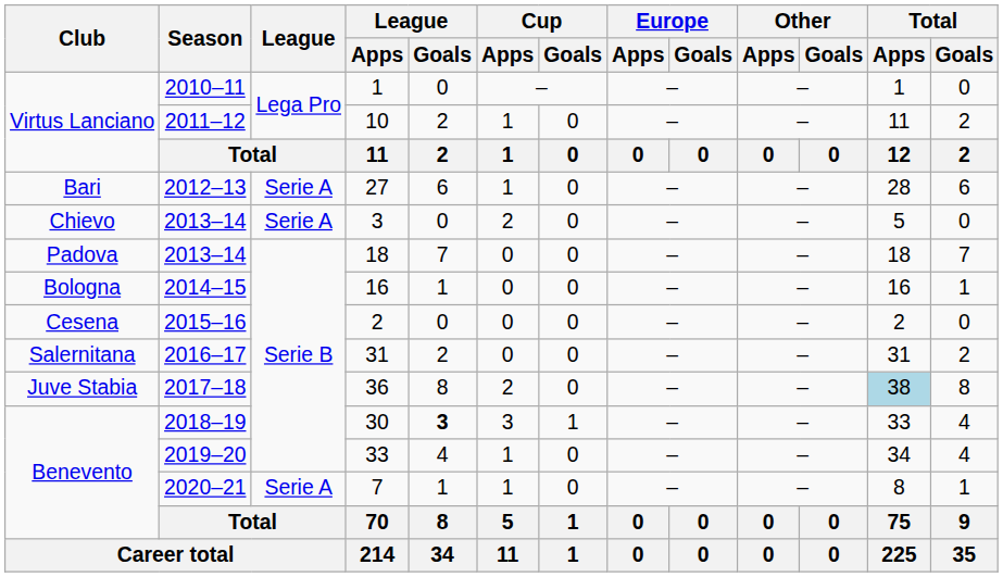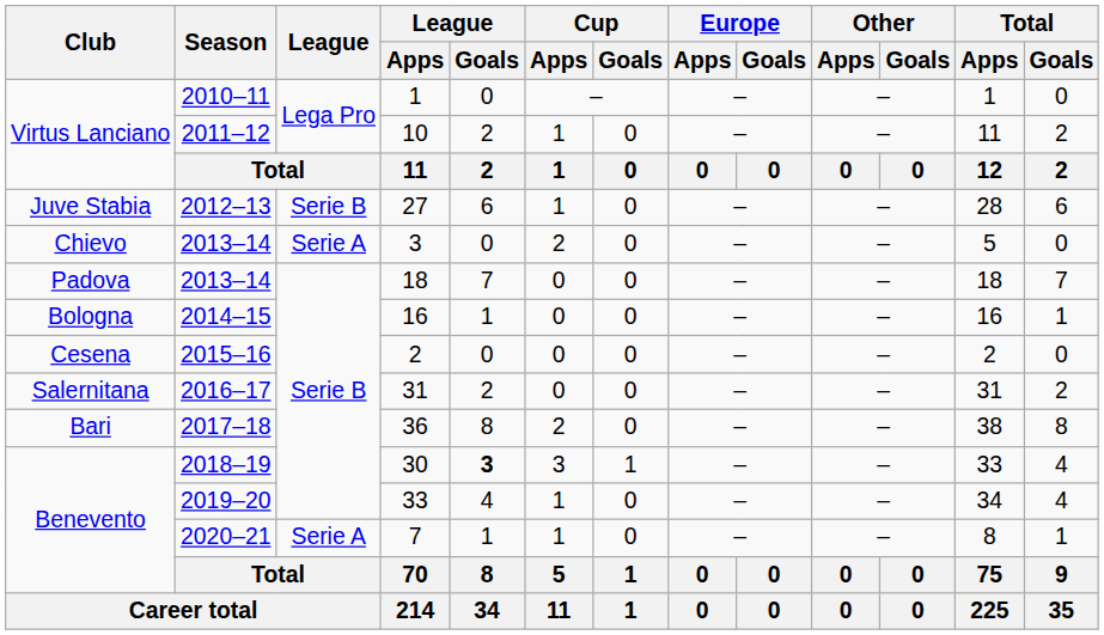 <table class="wikitable" style="text-align: center">
 <tr>
 <th rowspan="2">Club</th>
 <th rowspan="2">Season</th>
 <th rowspan="2">League</th>
 <th colspan="2">League</th>
 <th colspan="2">Cup</th>
 <th colspan="2"><a href='#'>Europe</a></th>
 <th colspan="2">Other</th>
 <th colspan="2">Total</th>
 </tr>
 <tr>
 <th>Apps</th>
 <th>Goals</th>
 <th>Apps</th>
 <th>Goals</th>
 <th>Apps</th>
 <th>Goals</th>
 <th>Apps</th>
 <th>Goals</th>
 <th>Apps</th>
 <th>Goals</th>
 </tr>
 <tr>
 <td rowspan="3"><a href='#'>Virtus Lanciano</a></td>
 <td><a href='#'>2010–11</a></td>
 <td rowspan="2"><a href='#'>Lega Pro</a></td>
 <td>1</td>
 <td>0</td>
 <td colspan="2">–</td>
 <td colspan="2">–</td>
 <td colspan="2">–</td>
 <td>1</td>
 <td>0</td>
 </tr>
 <tr>
 <td><a href='#'>2011–12</a></td>
 <td>10</td>
 <td>2</td>
 <td>1</td>
 <td>0</td>
 <td colspan="2">–</td>
 <td colspan="2">–</td>
 <td>11</td>
 <td>2</td>
 </tr>
 <tr>
 <th colspan="2">Total</th>
 <th>11</th>
 <th>2</th>
 <th>1</th>
 <th>0</th>
 <th>0</th>
 <th>0</th>
 <th>0</th>
 <th>0</th>
 <th>12</th>
 <th>2</th>
 </tr>
 <tr>
-<td><a href='#'>Bari</a></td>
+<td><a href='#'>Juve Stabia</a></td>
 <td><a href='#'>2012–13</a></td>
-<td><a href='#'>Serie A</a></td>
+<td><a href='#'>Serie B</a></td>
 <td>27</td>
 <td>6</td>
 <td>1</td>
 <td>0</td>
 <td colspan="2">–</td>
 <td colspan="2">–</td>
 <td>28</td>
 <td>6</td>
 </tr>
 <tr>
 <td><a href='#'>Chievo</a></td>
 <td><a href='#'>2013–14</a></td>
 <td><a href='#'>Serie A</a></td>
 <td>3</td>
 <td>0</td>
 <td>2</td>
 <td>0</td>
 <td colspan="2">–</td>
 <td colspan="2">–</td>
 <td>5</td>
 <td>0</td>
 </tr>
 <tr>
 <td><a href='#'>Padova</a></td>
 <td><a href='#'>2013–14</a></td>
 <td rowspan="7"><a href='#'>Serie B</a></td>
 <td>18</td>
 <td>7</td>
 <td>0</td>
 <td>0</td>
 <td colspan="2">–</td>
 <td colspan="2">–</td>
 <td>18</td>
 <td>7</td>
 </tr>
 <tr>
 <td><a href='#'>Bologna</a></td>
 <td><a href='#'>2014–15</a></td>
 <td>16</td>
 <td>1</td>
 <td>0</td>
 <td>0</td>
 <td colspan="2">–</td>
 <td colspan="2">–</td>
 <td>16</td>
 <td>1</td>
 </tr>
 <tr>
 <td><a href='#'>Cesena</a></td>
 <td><a href='#'>2015–16</a></td>
 <td>2</td>
 <td>0</td>
 <td>0</td>
 <td>0</td>
 <td colspan="2">–</td>
 <td colspan="2">–</td>
 <td>2</td>
 <td>0</td>
 </tr>
 <tr>
 <td><a href='#'>Salernitana</a></td>
 <td><a href='#'>2016–17</a></td>
 <td>31</td>
 <td>2</td>
 <td>0</td>
 <td>0</td>
 <td colspan="2">–</td>
 <td colspan="2">–</td>
 <td>31</td>
 <td>2</td>
 </tr>
 <tr>
-<td><a href='#'>Juve Stabia</a></td>
+<td><a href='#'>Bari</a></td>
 <td><a href='#'>2017–18</a></td>
 <td>36</td>
 <td>8</td>
 <td>2</td>
 <td>0</td>
 <td colspan="2">–</td>
 <td colspan="2">–</td>
-<td style="background: lightblue;">38</td>
+<td>38</td>
 <td>8</td>
 </tr>
 <tr>
 <td rowspan="4"><a href='#'>Benevento</a></td>
 <td><a href='#'>2018–19</a></td>
 <td>30</td>
 <td><strong>3</strong></td>
 <td>3</td>
 <td>1</td>
 <td colspan="2">–</td>
 <td colspan="2">–</td>
 <td>33</td>
 <td>4</td>
 </tr>
 <tr>
 <td><a href='#'>2019–20</a></td>
 <td>33</td>
 <td>4</td>
 <td>1</td>
 <td>0</td>
 <td colspan="2">–</td>
 <td colspan="2">–</td>
 <td>34</td>
 <td>4</td>
 </tr>
 <tr>
 <td><a href='#'>2020–21</a></td>
 <td><a href='#'>Serie A</a></td>
 <td>7</td>
 <td>1</td>
 <td>1</td>
 <td>0</td>
 <td colspan="2">–</td>
 <td colspan="2">–</td>
 <td>8</td>
 <td>1</td>
 </tr>
 <tr>
 <th colspan="2">Total</th>
 <th>70</th>
 <th>8</th>
 <th>5</th>
 <th>1</th>
 <th>0</th>
 <th>0</th>
 <th>0</th>
 <th>0</th>
 <th>75</th>
 <th>9</th>
 </tr>
 <tr>
 <th colspan="3">Career total</th>
 <th>214</th>
 <th>34</th>
 <th>11</th>
 <th>1</th>
 <th>0</th>
 <th>0</th>
 <th>0</th>
 <th>0</th>
 <th>225</th>
 <th>35</th>
 </tr>
 </table>
